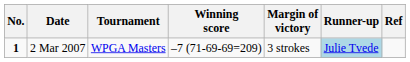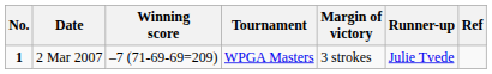 <table class="wikitable" style="font-size:95%;">
 <tr>
 <th>No.</th>
 <th>Date</th>
+<th>Winning<br>score</th>
 <th>Tournament</th>
-<th>Winning<br>score</th>
 <th>Margin of<br>victory</th>
 <th>Runner-up</th>
 <th>Ref</th>
 </tr>
 <tr>
 <td align=center><strong>1</strong></td>
 <td align=right>2 Mar 2007</td>
+<td align=center>–7 (71-69-69=209)</td>
 <td><a href='#'>WPGA Masters</a></td>
-<td align=center>–7 (71-69-69=209)</td>
 <td>3 strokes</td>
-<td style="background: lightblue;"> <a href='#'>Julie Tvede</a></td>
+<td> <a href='#'>Julie Tvede</a></td>
 <td></td>
 </tr>
 </table>
